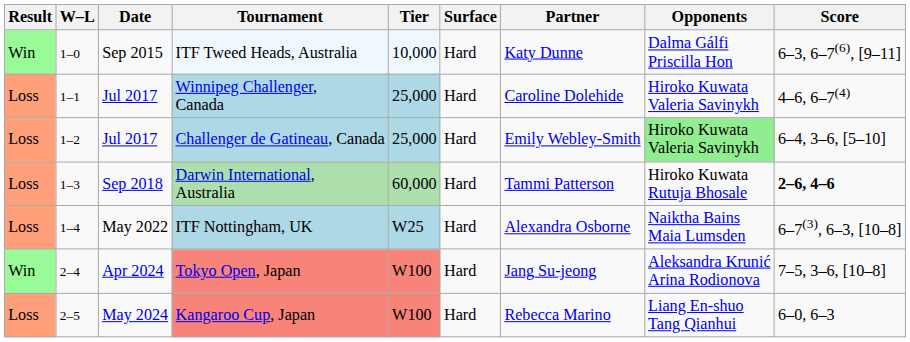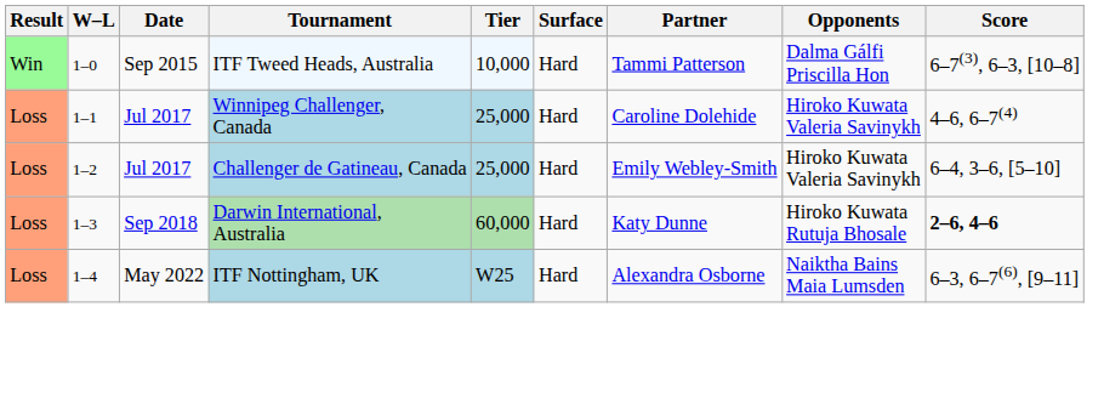 <table class="sortable wikitable">
 <tr>
 <th>Result</th>
 <th class="unsortable">W–L</th>
 <th>Date</th>
 <th>Tournament</th>
 <th>Tier</th>
 <th>Surface</th>
 <th>Partner</th>
 <th>Opponents</th>
 <th class="unsortable">Score</th>
 </tr>
 <tr>
 <td style="background:#98fb98;">Win</td>
 <td><small>1–0</small></td>
 <td>Sep 2015</td>
 <td style="background:#f0f8ff;">ITF Tweed Heads, Australia</td>
 <td style="background:#f0f8ff;">10,000</td>
 <td>Hard</td>
-<td> <a href='#'>Katy Dunne</a></td>
+<td> <a href='#'>Tammi Patterson</a></td>
 <td> <a href='#'>Dalma Gálfi</a> <br>  <a href='#'>Priscilla Hon</a></td>
-<td>6–3, 6–7<sup>(6)</sup>, [9–11]</td>
+<td>6–7<sup>(3)</sup>, 6–3, [10–8]</td>
 </tr>
 <tr>
 <td style="background:#ffa07a;">Loss</td>
 <td><small>1–1</small></td>
 <td><a href='#'>Jul 2017</a></td>
 <td bgcolor="lightblue"><a href='#'>Winnipeg Challenger</a>, <br>Canada</td>
 <td bgcolor="lightblue">25,000</td>
 <td>Hard</td>
 <td> <a href='#'>Caroline Dolehide</a></td>
 <td> <a href='#'>Hiroko Kuwata</a> <br>  <a href='#'>Valeria Savinykh</a></td>
 <td>4–6, 6–7<sup>(4)</sup></td>
 </tr>
 <tr>
 <td style="background:#ffa07a;">Loss</td>
 <td><small>1–2</small></td>
 <td><a href='#'>Jul 2017</a></td>
 <td bgcolor="lightblue"><a href='#'>Challenger de Gatineau</a>, Canada</td>
 <td bgcolor="lightblue">25,000</td>
 <td>Hard</td>
 <td> <a href='#'>Emily Webley-Smith</a></td>
-<td style="background: lightgreen;"> Hiroko Kuwata <br>  Valeria Savinykh</td>
+<td> Hiroko Kuwata <br>  Valeria Savinykh</td>
 <td>6–4, 3–6, [5–10]</td>
 </tr>
 <tr>
 <td style="background:#ffa07a;">Loss</td>
 <td><small>1–3</small></td>
 <td><a href='#'>Sep 2018</a></td>
 <td style="background:#addfad;"><a href='#'>Darwin International</a>, <br>Australia</td>
 <td style="background:#addfad;">60,000</td>
 <td>Hard</td>
-<td> <a href='#'>Tammi Patterson</a></td>
+<td> <a href='#'>Katy Dunne</a></td>
 <td> Hiroko Kuwata <br>  <a href='#'>Rutuja Bhosale</a></td>
 <td><strong>2–6, 4–6</strong></td>
 </tr>
 <tr>
 <td style="background:#ffa07a;">Loss</td>
 <td><small>1–4</small></td>
 <td>May 2022</td>
 <td bgcolor="lightblue">ITF Nottingham, UK</td>
 <td bgcolor="lightblue">W25</td>
 <td>Hard</td>
 <td> <a href='#'>Alexandra Osborne</a></td>
 <td> <a href='#'>Naiktha Bains</a> <br>  <a href='#'>Maia Lumsden</a></td>
-<td>6–7<sup>(3)</sup>, 6–3, [10–8]</td>
-</tr>
-<tr>
-<td style="background:#98fb98;">Win</td>
-<td><small>2–4</small></td>
-<td><a href='#'>Apr 2024</a></td>
-<td style="background:#f88379;"><a href='#'>Tokyo Open</a>, Japan</td>
-<td style="background:#f88379;">W100</td>
-<td>Hard</td>
-<td> <a href='#'>Jang Su-jeong</a></td>
-<td> <a href='#'>Aleksandra Krunić</a><br>  <a href='#'>Arina Rodionova</a></td>
-<td>7–5, 3–6, [10–8]</td>
-</tr>
-<tr>
-<td style="background:#ffa07a;">Loss</td>
-<td><small>2–5</small></td>
-<td><a href='#'>May 2024</a></td>
-<td style="background:#f88379;"><a href='#'>Kangaroo Cup</a>, Japan</td>
-<td style="background:#f88379;">W100</td>
-<td>Hard</td>
-<td> <a href='#'>Rebecca Marino</a></td>
-<td> <a href='#'>Liang En-shuo</a> <br>  <a href='#'>Tang Qianhui</a></td>
-<td>6–0, 6–3</td>
+<td>6–3, 6–7<sup>(6)</sup>, [9–11]</td>
 </tr>
 </table>
